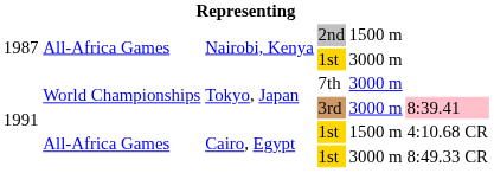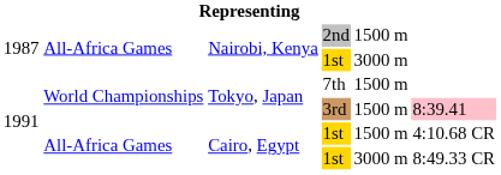 <table>
 <tr>
 <th colspan="6">Representing </th>
 </tr>
 <tr>
 <td rowspan=2>1987</td>
 <td rowspan=2><a href='#'>All-Africa Games</a></td>
 <td rowspan=2><a href='#'>Nairobi, Kenya</a></td>
 <td bgcolor="silver">2nd</td>
 <td>1500 m</td>
 <td></td>
 </tr>
 <tr>
 <td bgcolor="gold">1st</td>
 <td>3000 m</td>
 <td></td>
 </tr>
 <tr>
 <td rowspan=4>1991</td>
 <td rowspan=2><a href='#'>World Championships</a></td>
 <td rowspan=2><a href='#'>Tokyo</a>, <a href='#'>Japan</a></td>
 <td>7th</td>
-<td><a href='#'>3000 m</a></td>
+<td>1500 m</td>
 <td></td>
 </tr>
 <tr>
 <td bgcolor="cc9966">3rd</td>
-<td><a href='#'>3000 m</a></td>
+<td>1500 m</td>
 <td style="background: pink;">8:39.41</td>
 </tr>
 <tr>
 <td rowspan=2><a href='#'>All-Africa Games</a></td>
 <td rowspan=2><a href='#'>Cairo</a>, <a href='#'>Egypt</a></td>
 <td bgcolor="gold">1st</td>
 <td>1500 m</td>
 <td>4:10.68 CR</td>
 </tr>
 <tr>
 <td bgcolor="gold">1st</td>
 <td>3000 m</td>
 <td>8:49.33 CR</td>
 </tr>
 </table>
